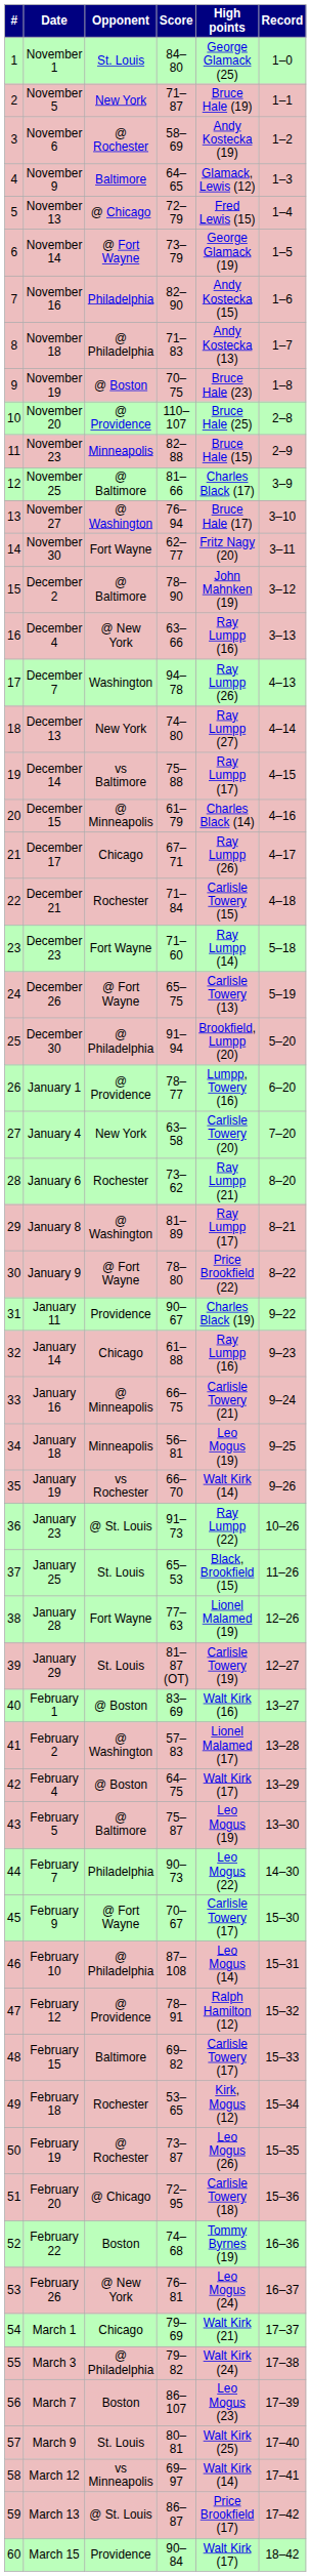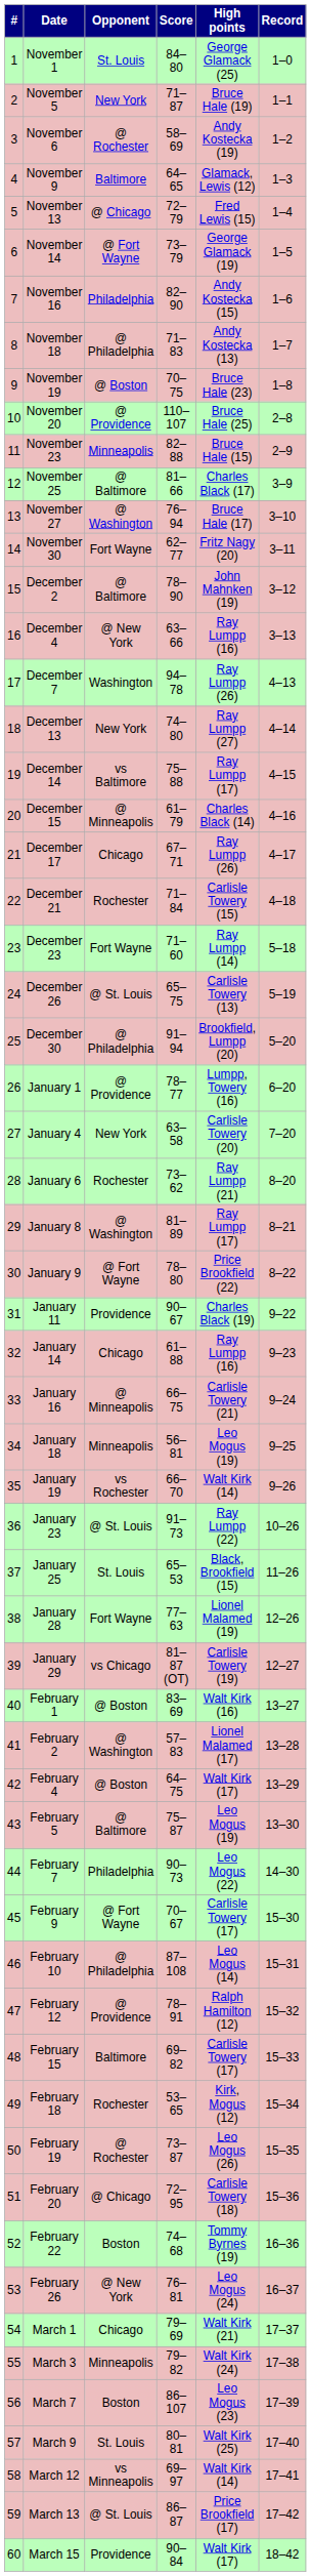 <table class="wikitable" width="50%">
 <tr align="center"  style="background:#000080;color:white;">
 <td><strong>#</strong></td>
 <td><strong>Date</strong></td>
 <td><strong>Opponent</strong></td>
 <td><strong>Score</strong></td>
 <td><strong>High points</strong></td>
 <td><strong>Record</strong></td>
 </tr>
 <tr align="center" bgcolor="bbffbb">
 <td>1</td>
 <td>November 1</td>
 <td><a href='#'>St. Louis</a></td>
 <td>84–80</td>
 <td><a href='#'>George Glamack</a> (25)</td>
 <td>1–0</td>
 </tr>
 <tr align="center" bgcolor="edbebf">
 <td>2</td>
 <td>November 5</td>
 <td><a href='#'>New York</a></td>
 <td>71–87</td>
 <td><a href='#'>Bruce Hale</a> (19)</td>
 <td>1–1</td>
 </tr>
 <tr align="center" bgcolor="edbebf">
 <td>3</td>
 <td>November 6</td>
 <td>@ <a href='#'>Rochester</a></td>
 <td>58–69</td>
 <td><a href='#'>Andy Kostecka</a> (19)</td>
 <td>1–2</td>
 </tr>
 <tr align="center" bgcolor="edbebf">
 <td>4</td>
 <td>November 9</td>
 <td><a href='#'>Baltimore</a></td>
 <td>64–65</td>
 <td><a href='#'>Glamack</a>, <a href='#'>Lewis</a> (12)</td>
 <td>1–3</td>
 </tr>
 <tr align="center" bgcolor="edbebf">
 <td>5</td>
 <td>November 13</td>
 <td>@ <a href='#'>Chicago</a></td>
 <td>72–79</td>
 <td><a href='#'>Fred Lewis</a> (15)</td>
 <td>1–4</td>
 </tr>
 <tr align="center" bgcolor="edbebf">
 <td>6</td>
 <td>November 14</td>
 <td>@ <a href='#'>Fort Wayne</a></td>
 <td>73–79</td>
 <td><a href='#'>George Glamack</a> (19)</td>
 <td>1–5</td>
 </tr>
 <tr align="center" bgcolor="edbebf">
 <td>7</td>
 <td>November 16</td>
 <td><a href='#'>Philadelphia</a></td>
 <td>82–90</td>
 <td><a href='#'>Andy Kostecka</a> (15)</td>
 <td>1–6</td>
 </tr>
 <tr align="center" bgcolor="edbebf">
 <td>8</td>
 <td>November 18</td>
 <td>@ Philadelphia</td>
 <td>71–83</td>
 <td><a href='#'>Andy Kostecka</a> (13)</td>
 <td>1–7</td>
 </tr>
 <tr align="center" bgcolor="edbebf">
 <td>9</td>
 <td>November 19</td>
 <td>@ <a href='#'>Boston</a></td>
 <td>70–75</td>
 <td><a href='#'>Bruce Hale</a> (23)</td>
 <td>1–8</td>
 </tr>
 <tr align="center" bgcolor="bbffbb">
 <td>10</td>
 <td>November 20</td>
 <td>@ <a href='#'>Providence</a></td>
 <td>110–107</td>
 <td><a href='#'>Bruce Hale</a> (25)</td>
 <td>2–8</td>
 </tr>
 <tr align="center" bgcolor="edbebf">
 <td>11</td>
 <td>November 23</td>
 <td><a href='#'>Minneapolis</a></td>
 <td>82–88</td>
 <td><a href='#'>Bruce Hale</a> (15)</td>
 <td>2–9</td>
 </tr>
 <tr align="center" bgcolor="bbffbb">
 <td>12</td>
 <td>November 25</td>
 <td>@ Baltimore</td>
 <td>81–66</td>
 <td><a href='#'>Charles Black</a> (17)</td>
 <td>3–9</td>
 </tr>
 <tr align="center" bgcolor="edbebf">
 <td>13</td>
 <td>November 27</td>
 <td>@ <a href='#'>Washington</a></td>
 <td>76–94</td>
 <td><a href='#'>Bruce Hale</a> (17)</td>
 <td>3–10</td>
 </tr>
 <tr align="center" bgcolor="edbebf">
 <td>14</td>
 <td>November 30</td>
 <td>Fort Wayne</td>
 <td>62–77</td>
 <td><a href='#'>Fritz Nagy</a> (20)</td>
 <td>3–11</td>
 </tr>
 <tr align="center" bgcolor="edbebf">
 <td>15</td>
 <td>December 2</td>
 <td>@ Baltimore</td>
 <td>78–90</td>
 <td><a href='#'>John Mahnken</a> (19)</td>
 <td>3–12</td>
 </tr>
 <tr align="center" bgcolor="edbebf">
 <td>16</td>
 <td>December 4</td>
 <td>@ New York</td>
 <td>63–66</td>
 <td><a href='#'>Ray Lumpp</a> (16)</td>
 <td>3–13</td>
 </tr>
 <tr align="center" bgcolor="bbffbb">
 <td>17</td>
 <td>December 7</td>
 <td>Washington</td>
 <td>94–78</td>
 <td><a href='#'>Ray Lumpp</a> (26)</td>
 <td>4–13</td>
 </tr>
 <tr align="center" bgcolor="edbebf">
 <td>18</td>
 <td>December 13</td>
 <td>New York</td>
 <td>74–80</td>
 <td><a href='#'>Ray Lumpp</a> (27)</td>
 <td>4–14</td>
 </tr>
 <tr align="center" bgcolor="edbebf">
 <td>19</td>
 <td>December 14</td>
 <td>vs Baltimore</td>
 <td>75–88</td>
 <td><a href='#'>Ray Lumpp</a> (17)</td>
 <td>4–15</td>
 </tr>
 <tr align="center" bgcolor="edbebf">
 <td>20</td>
 <td>December 15</td>
 <td>@ Minneapolis</td>
 <td>61–79</td>
 <td><a href='#'>Charles Black</a> (14)</td>
 <td>4–16</td>
 </tr>
 <tr align="center" bgcolor="edbebf">
 <td>21</td>
 <td>December 17</td>
 <td>Chicago</td>
 <td>67–71</td>
 <td><a href='#'>Ray Lumpp</a> (26)</td>
 <td>4–17</td>
 </tr>
 <tr align="center" bgcolor="edbebf">
 <td>22</td>
 <td>December 21</td>
 <td>Rochester</td>
 <td>71–84</td>
 <td><a href='#'>Carlisle Towery</a> (15)</td>
 <td>4–18</td>
 </tr>
 <tr align="center" bgcolor="bbffbb">
 <td>23</td>
 <td>December 23</td>
 <td>Fort Wayne</td>
 <td>71–60</td>
 <td><a href='#'>Ray Lumpp</a> (14)</td>
 <td>5–18</td>
 </tr>
 <tr align="center" bgcolor="edbebf">
 <td>24</td>
 <td>December 26</td>
-<td>@ Fort Wayne</td>
+<td>@ St. Louis</td>
 <td>65–75</td>
 <td><a href='#'>Carlisle Towery</a> (13)</td>
 <td>5–19</td>
 </tr>
 <tr align="center" bgcolor="edbebf">
 <td>25</td>
 <td>December 30</td>
 <td>@ Philadelphia</td>
 <td>91–94</td>
 <td><a href='#'>Brookfield</a>,  <a href='#'>Lumpp</a> (20)</td>
 <td>5–20</td>
 </tr>
 <tr align="center" bgcolor="bbffbb">
 <td>26</td>
 <td>January 1</td>
 <td>@ Providence</td>
 <td>78–77</td>
 <td><a href='#'>Lumpp</a>, <a href='#'>Towery</a> (16)</td>
 <td>6–20</td>
 </tr>
 <tr align="center" bgcolor="bbffbb">
 <td>27</td>
 <td>January 4</td>
 <td>New York</td>
 <td>63–58</td>
 <td><a href='#'>Carlisle Towery</a> (20)</td>
 <td>7–20</td>
 </tr>
 <tr align="center" bgcolor="bbffbb">
 <td>28</td>
 <td>January 6</td>
 <td>Rochester</td>
 <td>73–62</td>
 <td><a href='#'>Ray Lumpp</a> (21)</td>
 <td>8–20</td>
 </tr>
 <tr align="center" bgcolor="edbebf">
 <td>29</td>
 <td>January 8</td>
 <td>@ Washington</td>
 <td>81–89</td>
 <td><a href='#'>Ray Lumpp</a> (17)</td>
 <td>8–21</td>
 </tr>
 <tr align="center" bgcolor="edbebf">
 <td>30</td>
 <td>January 9</td>
 <td>@ Fort Wayne</td>
 <td>78–80</td>
 <td><a href='#'>Price Brookfield</a> (22)</td>
 <td>8–22</td>
 </tr>
 <tr align="center" bgcolor="bbffbb">
 <td>31</td>
 <td>January 11</td>
 <td>Providence</td>
 <td>90–67</td>
 <td><a href='#'>Charles Black</a> (19)</td>
 <td>9–22</td>
 </tr>
 <tr align="center" bgcolor="edbebf">
 <td>32</td>
 <td>January 14</td>
 <td>Chicago</td>
 <td>61–88</td>
 <td><a href='#'>Ray Lumpp</a> (16)</td>
 <td>9–23</td>
 </tr>
 <tr align="center" bgcolor="edbebf">
 <td>33</td>
 <td>January 16</td>
 <td>@ Minneapolis</td>
 <td>66–75</td>
 <td><a href='#'>Carlisle Towery</a> (21)</td>
 <td>9–24</td>
 </tr>
 <tr align="center" bgcolor="edbebf">
 <td>34</td>
 <td>January 18</td>
 <td>Minneapolis</td>
 <td>56–81</td>
 <td><a href='#'>Leo Mogus</a> (19)</td>
 <td>9–25</td>
 </tr>
 <tr align="center" bgcolor="edbebf">
 <td>35</td>
 <td>January 19</td>
 <td>vs Rochester</td>
 <td>66–70</td>
 <td><a href='#'>Walt Kirk</a> (14)</td>
 <td>9–26</td>
 </tr>
 <tr align="center" bgcolor="bbffbb">
 <td>36</td>
 <td>January 23</td>
 <td>@ St. Louis</td>
 <td>91–73</td>
 <td><a href='#'>Ray Lumpp</a> (22)</td>
 <td>10–26</td>
 </tr>
 <tr align="center" bgcolor="bbffbb">
 <td>37</td>
 <td>January 25</td>
 <td>St. Louis</td>
 <td>65–53</td>
 <td><a href='#'>Black</a>, <a href='#'>Brookfield</a> (15)</td>
 <td>11–26</td>
 </tr>
 <tr align="center" bgcolor="bbffbb">
 <td>38</td>
 <td>January 28</td>
 <td>Fort Wayne</td>
 <td>77–63</td>
 <td><a href='#'>Lionel Malamed</a> (19)</td>
 <td>12–26</td>
 </tr>
 <tr align="center" bgcolor="edbebf">
 <td>39</td>
 <td>January 29</td>
-<td>St. Louis</td>
+<td>vs Chicago</td>
 <td>81–87 (OT)</td>
 <td><a href='#'>Carlisle Towery</a> (19)</td>
 <td>12–27</td>
 </tr>
 <tr align="center" bgcolor="bbffbb">
 <td>40</td>
 <td>February 1</td>
 <td>@ Boston</td>
 <td>83–69</td>
 <td><a href='#'>Walt Kirk</a> (16)</td>
 <td>13–27</td>
 </tr>
 <tr align="center" bgcolor="edbebf">
 <td>41</td>
 <td>February 2</td>
 <td>@ Washington</td>
 <td>57–83</td>
 <td><a href='#'>Lionel Malamed</a> (17)</td>
 <td>13–28</td>
 </tr>
 <tr align="center" bgcolor="edbebf">
 <td>42</td>
 <td>February 4</td>
 <td>@ Boston</td>
 <td>64–75</td>
 <td><a href='#'>Walt Kirk</a> (17)</td>
 <td>13–29</td>
 </tr>
 <tr align="center" bgcolor="edbebf">
 <td>43</td>
 <td>February 5</td>
 <td>@ Baltimore</td>
 <td>75–87</td>
 <td><a href='#'>Leo Mogus</a> (19)</td>
 <td>13–30</td>
 </tr>
 <tr align="center" bgcolor="bbffbb">
 <td>44</td>
 <td>February 7</td>
 <td>Philadelphia</td>
 <td>90–73</td>
 <td><a href='#'>Leo Mogus</a> (22)</td>
 <td>14–30</td>
 </tr>
 <tr align="center" bgcolor="bbffbb">
 <td>45</td>
 <td>February 9</td>
 <td>@ Fort Wayne</td>
 <td>70–67</td>
 <td><a href='#'>Carlisle Towery</a> (17)</td>
 <td>15–30</td>
 </tr>
 <tr align="center" bgcolor="edbebf">
 <td>46</td>
 <td>February 10</td>
 <td>@ Philadelphia</td>
 <td>87–108</td>
 <td><a href='#'>Leo Mogus</a> (14)</td>
 <td>15–31</td>
 </tr>
 <tr align="center" bgcolor="edbebf">
 <td>47</td>
 <td>February 12</td>
 <td>@ Providence</td>
 <td>78–91</td>
 <td><a href='#'>Ralph Hamilton</a> (12)</td>
 <td>15–32</td>
 </tr>
 <tr align="center" bgcolor="edbebf">
 <td>48</td>
 <td>February 15</td>
 <td>Baltimore</td>
 <td>69–82</td>
 <td><a href='#'>Carlisle Towery</a> (17)</td>
 <td>15–33</td>
 </tr>
 <tr align="center" bgcolor="edbebf">
 <td>49</td>
 <td>February 18</td>
 <td>Rochester</td>
 <td>53–65</td>
 <td><a href='#'>Kirk</a>, <a href='#'>Mogus</a> (12)</td>
 <td>15–34</td>
 </tr>
 <tr align="center" bgcolor="edbebf">
 <td>50</td>
 <td>February 19</td>
 <td>@ Rochester</td>
 <td>73–87</td>
 <td><a href='#'>Leo Mogus</a> (26)</td>
 <td>15–35</td>
 </tr>
 <tr align="center" bgcolor="edbebf">
 <td>51</td>
 <td>February 20</td>
 <td>@ Chicago</td>
 <td>72–95</td>
 <td><a href='#'>Carlisle Towery</a> (18)</td>
 <td>15–36</td>
 </tr>
 <tr align="center" bgcolor="bbffbb">
 <td>52</td>
 <td>February 22</td>
 <td>Boston</td>
 <td>74–68</td>
 <td><a href='#'>Tommy Byrnes</a> (19)</td>
 <td>16–36</td>
 </tr>
 <tr align="center" bgcolor="edbebf">
 <td>53</td>
 <td>February 26</td>
 <td>@ New York</td>
 <td>76–81</td>
 <td><a href='#'>Leo Mogus</a> (24)</td>
 <td>16–37</td>
 </tr>
 <tr align="center" bgcolor="bbffbb">
 <td>54</td>
 <td>March 1</td>
 <td>Chicago</td>
 <td>79–69</td>
 <td><a href='#'>Walt Kirk</a> (21)</td>
 <td>17–37</td>
 </tr>
 <tr align="center" bgcolor="edbebf">
 <td>55</td>
 <td>March 3</td>
-<td>@ Philadelphia</td>
+<td>Minneapolis</td>
 <td>79–82</td>
 <td><a href='#'>Walt Kirk</a> (24)</td>
 <td>17–38</td>
 </tr>
 <tr align="center" bgcolor="edbebf">
 <td>56</td>
 <td>March 7</td>
 <td>Boston</td>
 <td>86–107</td>
 <td><a href='#'>Leo Mogus</a> (23)</td>
 <td>17–39</td>
 </tr>
 <tr align="center" bgcolor="edbebf">
 <td>57</td>
 <td>March 9</td>
 <td>St. Louis</td>
 <td>80–81</td>
 <td><a href='#'>Walt Kirk</a> (25)</td>
 <td>17–40</td>
 </tr>
 <tr align="center" bgcolor="edbebf">
 <td>58</td>
 <td>March 12</td>
 <td>vs Minneapolis</td>
 <td>69–97</td>
 <td><a href='#'>Walt Kirk</a> (14)</td>
 <td>17–41</td>
 </tr>
 <tr align="center" bgcolor="edbebf">
 <td>59</td>
 <td>March 13</td>
 <td>@ St. Louis</td>
 <td>86–87</td>
 <td><a href='#'>Price Brookfield</a> (17)</td>
 <td>17–42</td>
 </tr>
 <tr align="center" bgcolor="bbffbb">
 <td>60</td>
 <td>March 15</td>
 <td>Providence</td>
 <td>90–84</td>
 <td><a href='#'>Walt Kirk</a> (17)</td>
 <td>18–42</td>
 </tr>
 </table>
